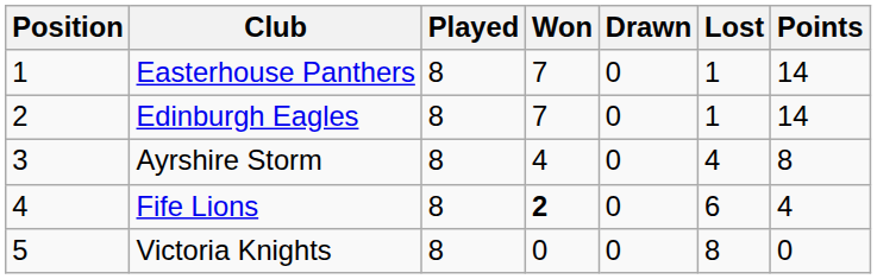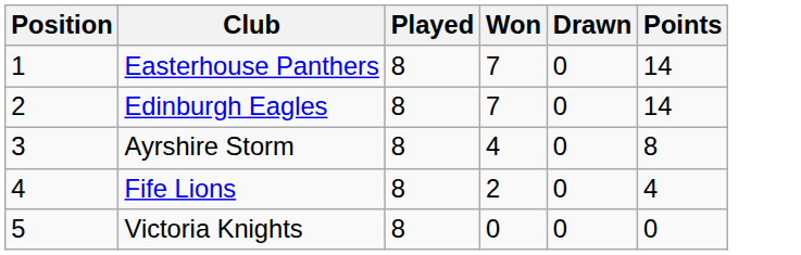 <table class="wikitable">
 <tr>
 <th>Position</th>
 <th>Club</th>
 <th>Played</th>
 <th>Won</th>
 <th>Drawn</th>
-<th>Lost</th>
 <th>Points</th>
 </tr>
 <tr>
 <td>1</td>
 <td><a href='#'>Easterhouse Panthers</a></td>
 <td>8</td>
 <td>7</td>
 <td>0</td>
-<td>1</td>
 <td>14</td>
 </tr>
 <tr>
 <td>2</td>
 <td><a href='#'>Edinburgh Eagles</a></td>
 <td>8</td>
 <td>7</td>
 <td>0</td>
-<td>1</td>
 <td>14</td>
 </tr>
 <tr>
 <td>3</td>
 <td>Ayrshire Storm</td>
 <td>8</td>
 <td>4</td>
 <td>0</td>
-<td>4</td>
 <td>8</td>
 </tr>
 <tr>
 <td>4</td>
 <td><a href='#'>Fife Lions</a></td>
 <td>8</td>
-<td><strong>2</strong></td>
+<td>2</td>
 <td>0</td>
-<td>6</td>
 <td>4</td>
 </tr>
 <tr>
 <td>5</td>
 <td>Victoria Knights</td>
 <td>8</td>
 <td>0</td>
 <td>0</td>
-<td>8</td>
 <td>0</td>
 </tr>
 </table>
